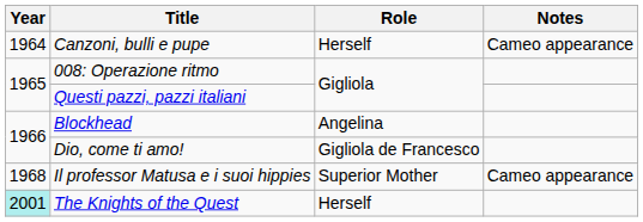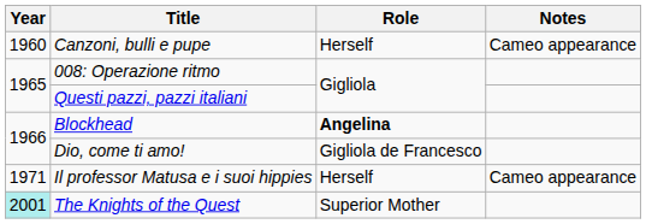 <table class="wikitable">
 <tr>
 <th>Year</th>
 <th>Title</th>
 <th>Role</th>
 <th>Notes</th>
 </tr>
 <tr>
-<td>1964</td>
+<td>1960</td>
 <td><em>Canzoni, bulli e pupe</em></td>
 <td>Herself</td>
 <td>Cameo appearance</td>
 </tr>
 <tr>
 <td rowspan="2">1965</td>
 <td><em>008: Operazione ritmo</em></td>
 <td rowspan="2">Gigliola</td>
 <td></td>
 </tr>
 <tr>
 <td><em><a href='#'>Questi pazzi, pazzi italiani</a></em></td>
 <td></td>
 </tr>
 <tr>
 <td rowspan="2">1966</td>
 <td><em><a href='#'>Blockhead</a></em></td>
-<td>Angelina</td>
+<td><strong>Angelina</strong></td>
 <td></td>
 </tr>
 <tr>
 <td><em>Dio, come ti amo!</em></td>
 <td>Gigliola de Francesco</td>
 <td></td>
 </tr>
 <tr>
-<td>1968</td>
+<td>1971</td>
 <td><em>Il professor Matusa e i suoi hippies</em></td>
-<td>Superior Mother</td>
+<td>Herself</td>
 <td>Cameo appearance</td>
 </tr>
 <tr>
 <td style="background: paleturquoise;">2001</td>
 <td><em><a href='#'>The Knights of the Quest</a></em></td>
-<td>Herself</td>
+<td>Superior Mother</td>
 <td></td>
 </tr>
 </table>
